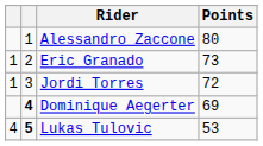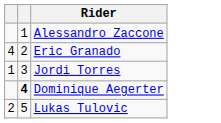 <table class="wikitable" style="font-size: 85%;">
 <tr>
 <th></th>
 <th></th>
 <th>Rider</th>
-<th>Points</th>
 </tr>
 <tr>
 <td></td>
 <td align=center>1</td>
 <td> <a href='#'>Alessandro Zaccone</a></td>
-<td align=left>80</td>
 </tr>
 <tr>
-<td> 1</td>
+<td> 4</td>
 <td align=center>2</td>
 <td> <a href='#'>Eric Granado</a></td>
-<td align=left>73</td>
 </tr>
 <tr>
 <td> 1</td>
 <td align=center>3</td>
 <td> <a href='#'>Jordi Torres</a></td>
-<td align=left>72</td>
 </tr>
 <tr>
 <td></td>
 <td align=center><strong>4</strong></td>
 <td> <a href='#'>Dominique Aegerter</a></td>
-<td align=left>69</td>
 </tr>
 <tr>
-<td> 4</td>
-<td align=center><strong>5</strong></td>
+<td> 2</td>
+<td align=center>5</td>
 <td> <a href='#'>Lukas Tulovic</a></td>
-<td align=left>53</td>
 </tr>
 </table>
